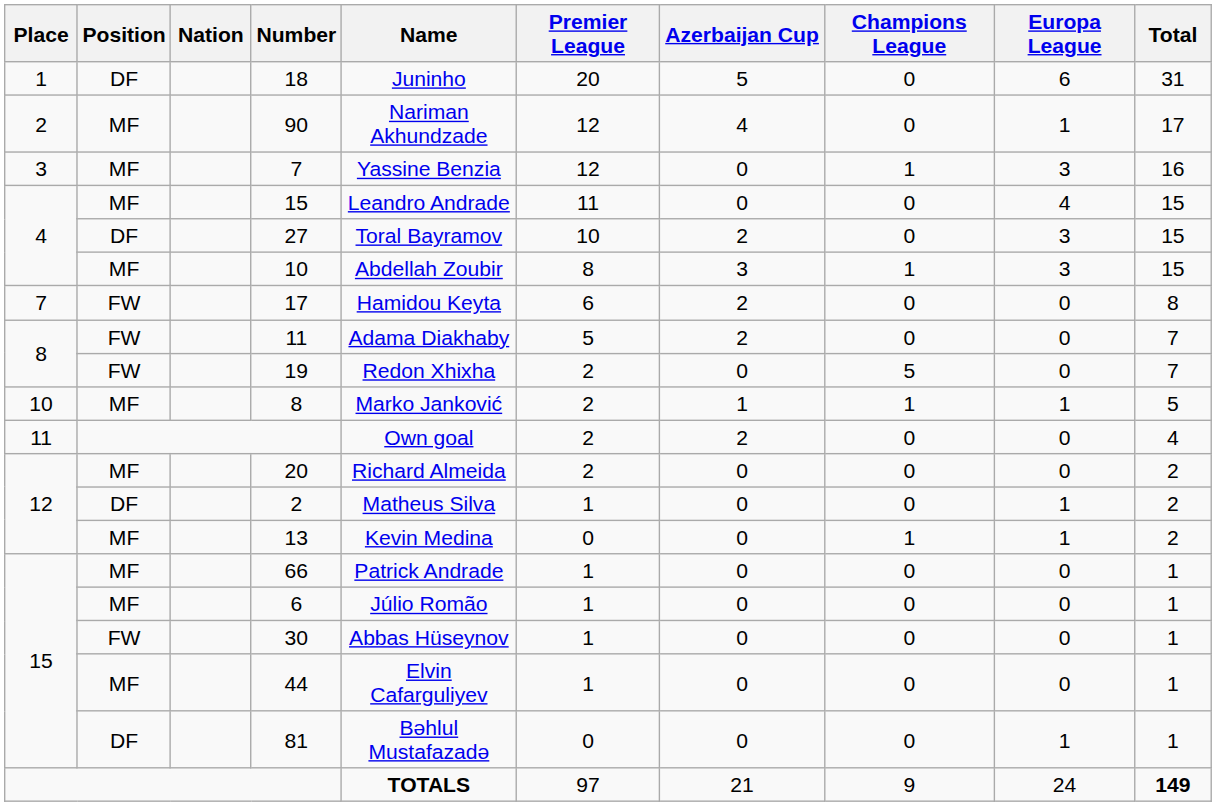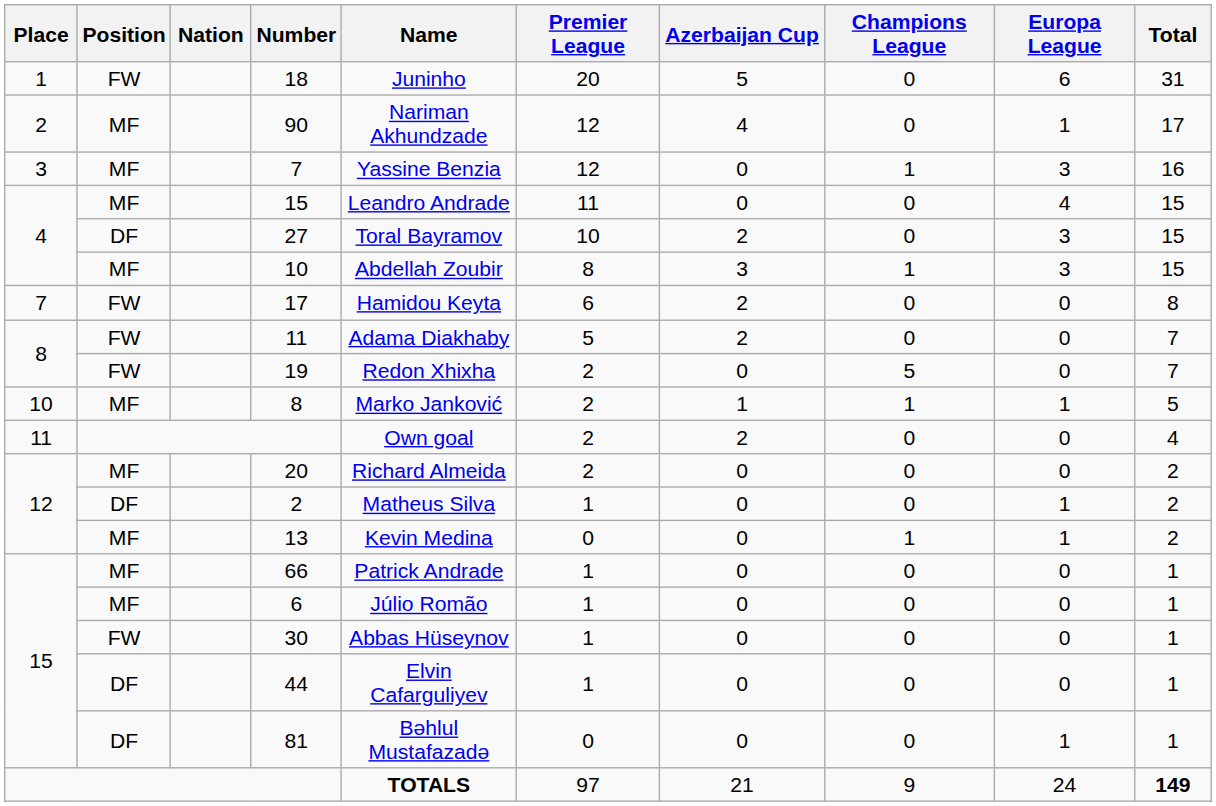 <table class="wikitable" style="font-size: 95%; text-align: center;">
 <tr>
 <th width=60>Place</th>
 <th width=60>Position</th>
 <th width=60>Nation</th>
 <th width=60>Number</th>
 <th width=200>Name</th>
 <th width=200><a href='#'>Premier League</a></th>
 <th width=200><a href='#'>Azerbaijan Cup</a></th>
 <th width=200><a href='#'>Champions League</a></th>
 <th width=200><a href='#'>Europa League</a></th>
 <th width=80><strong>Total</strong></th>
 </tr>
 <tr>
 <td>1</td>
-<td>DF</td>
+<td>FW</td>
 <td></td>
 <td>18</td>
 <td><a href='#'>Juninho</a></td>
 <td>20</td>
 <td>5</td>
 <td>0</td>
 <td>6</td>
 <td>31</td>
 </tr>
 <tr>
 <td>2</td>
 <td>MF</td>
 <td></td>
 <td>90</td>
 <td><a href='#'>Nariman Akhundzade</a></td>
 <td>12</td>
 <td>4</td>
 <td>0</td>
 <td>1</td>
 <td>17</td>
 </tr>
 <tr>
 <td>3</td>
 <td>MF</td>
 <td></td>
 <td>7</td>
 <td><a href='#'>Yassine Benzia</a></td>
 <td>12</td>
 <td>0</td>
 <td>1</td>
 <td>3</td>
 <td>16</td>
 </tr>
 <tr>
 <td rowspan="3">4</td>
 <td>MF</td>
 <td></td>
 <td>15</td>
 <td><a href='#'>Leandro Andrade</a></td>
 <td>11</td>
 <td>0</td>
 <td>0</td>
 <td>4</td>
 <td>15</td>
 </tr>
 <tr>
 <td>DF</td>
 <td></td>
 <td>27</td>
 <td><a href='#'>Toral Bayramov</a></td>
 <td>10</td>
 <td>2</td>
 <td>0</td>
 <td>3</td>
 <td>15</td>
 </tr>
 <tr>
 <td>MF</td>
 <td></td>
 <td>10</td>
 <td><a href='#'>Abdellah Zoubir</a></td>
 <td>8</td>
 <td>3</td>
 <td>1</td>
 <td>3</td>
 <td>15</td>
 </tr>
 <tr>
 <td>7</td>
 <td>FW</td>
 <td></td>
 <td>17</td>
 <td><a href='#'>Hamidou Keyta</a></td>
 <td>6</td>
 <td>2</td>
 <td>0</td>
 <td>0</td>
 <td>8</td>
 </tr>
 <tr>
 <td rowspan="2">8</td>
 <td>FW</td>
 <td></td>
 <td>11</td>
 <td><a href='#'>Adama Diakhaby</a></td>
 <td>5</td>
 <td>2</td>
 <td>0</td>
 <td>0</td>
 <td>7</td>
 </tr>
 <tr>
 <td>FW</td>
 <td></td>
 <td>19</td>
 <td><a href='#'>Redon Xhixha</a></td>
 <td>2</td>
 <td>0</td>
 <td>5</td>
 <td>0</td>
 <td>7</td>
 </tr>
 <tr>
 <td>10</td>
 <td>MF</td>
 <td></td>
 <td>8</td>
 <td><a href='#'>Marko Janković</a></td>
 <td>2</td>
 <td>1</td>
 <td>1</td>
 <td>1</td>
 <td>5</td>
 </tr>
 <tr>
 <td>11</td>
 <td colspan="3"></td>
 <td><a href='#'>Own goal</a></td>
 <td>2</td>
 <td>2</td>
 <td>0</td>
 <td>0</td>
 <td>4</td>
 </tr>
 <tr>
 <td rowspan="3">12</td>
 <td>MF</td>
 <td></td>
 <td>20</td>
 <td><a href='#'>Richard Almeida</a></td>
 <td>2</td>
 <td>0</td>
 <td>0</td>
 <td>0</td>
 <td>2</td>
 </tr>
 <tr>
 <td>DF</td>
 <td></td>
 <td>2</td>
 <td><a href='#'>Matheus Silva</a></td>
 <td>1</td>
 <td>0</td>
 <td>0</td>
 <td>1</td>
 <td>2</td>
 </tr>
 <tr>
 <td>MF</td>
 <td></td>
 <td>13</td>
 <td><a href='#'>Kevin Medina</a></td>
 <td>0</td>
 <td>0</td>
 <td>1</td>
 <td>1</td>
 <td>2</td>
 </tr>
 <tr>
 <td rowspan="5">15</td>
 <td>MF</td>
 <td></td>
 <td>66</td>
 <td><a href='#'>Patrick Andrade</a></td>
 <td>1</td>
 <td>0</td>
 <td>0</td>
 <td>0</td>
 <td>1</td>
 </tr>
 <tr>
 <td>MF</td>
 <td></td>
 <td>6</td>
 <td><a href='#'>Júlio Romão</a></td>
 <td>1</td>
 <td>0</td>
 <td>0</td>
 <td>0</td>
 <td>1</td>
 </tr>
 <tr>
 <td>FW</td>
 <td></td>
 <td>30</td>
 <td><a href='#'>Abbas Hüseynov</a></td>
 <td>1</td>
 <td>0</td>
 <td>0</td>
 <td>0</td>
 <td>1</td>
 </tr>
 <tr>
-<td>MF</td>
+<td>DF</td>
 <td></td>
 <td>44</td>
 <td><a href='#'>Elvin Cafarguliyev</a></td>
 <td>1</td>
 <td>0</td>
 <td>0</td>
 <td>0</td>
 <td>1</td>
 </tr>
 <tr>
 <td>DF</td>
 <td></td>
 <td>81</td>
 <td><a href='#'>Bəhlul Mustafazadə</a></td>
 <td>0</td>
 <td>0</td>
 <td>0</td>
 <td>1</td>
 <td>1</td>
 </tr>
 <tr>
 <td colspan="4"></td>
 <td><strong>TOTALS</strong></td>
 <td>97</td>
 <td>21</td>
 <td>9</td>
 <td>24</td>
 <td><strong>149</strong></td>
 </tr>
 </table>
